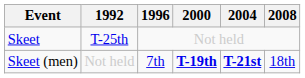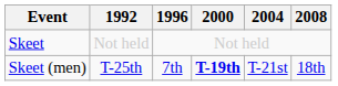 <table class="wikitable" style="text-align: center">
 <tr>
 <th>Event</th>
 <th>1992</th>
 <th>1996</th>
 <th>2000</th>
 <th>2004</th>
 <th>2008</th>
 </tr>
 <tr>
 <td align=left><a href='#'>Skeet</a></td>
-<td><a href='#'>T-25th</a></td>
+<td style="color: #cccccc">Not held</td>
 <td colspan=4 style="color: #cccccc">Not held</td>
 </tr>
 <tr>
 <td align=left><a href='#'>Skeet</a> (men)</td>
-<td style="color: #cccccc">Not held</td>
+<td><a href='#'>T-25th</a></td>
 <td><a href='#'>7th</a></td>
 <td><strong><a href='#'>T-19th</a></strong></td>
-<td><strong><a href='#'>T-21st</a></strong></td>
+<td><a href='#'>T-21st</a></td>
 <td><a href='#'>18th</a></td>
 </tr>
 </table>
